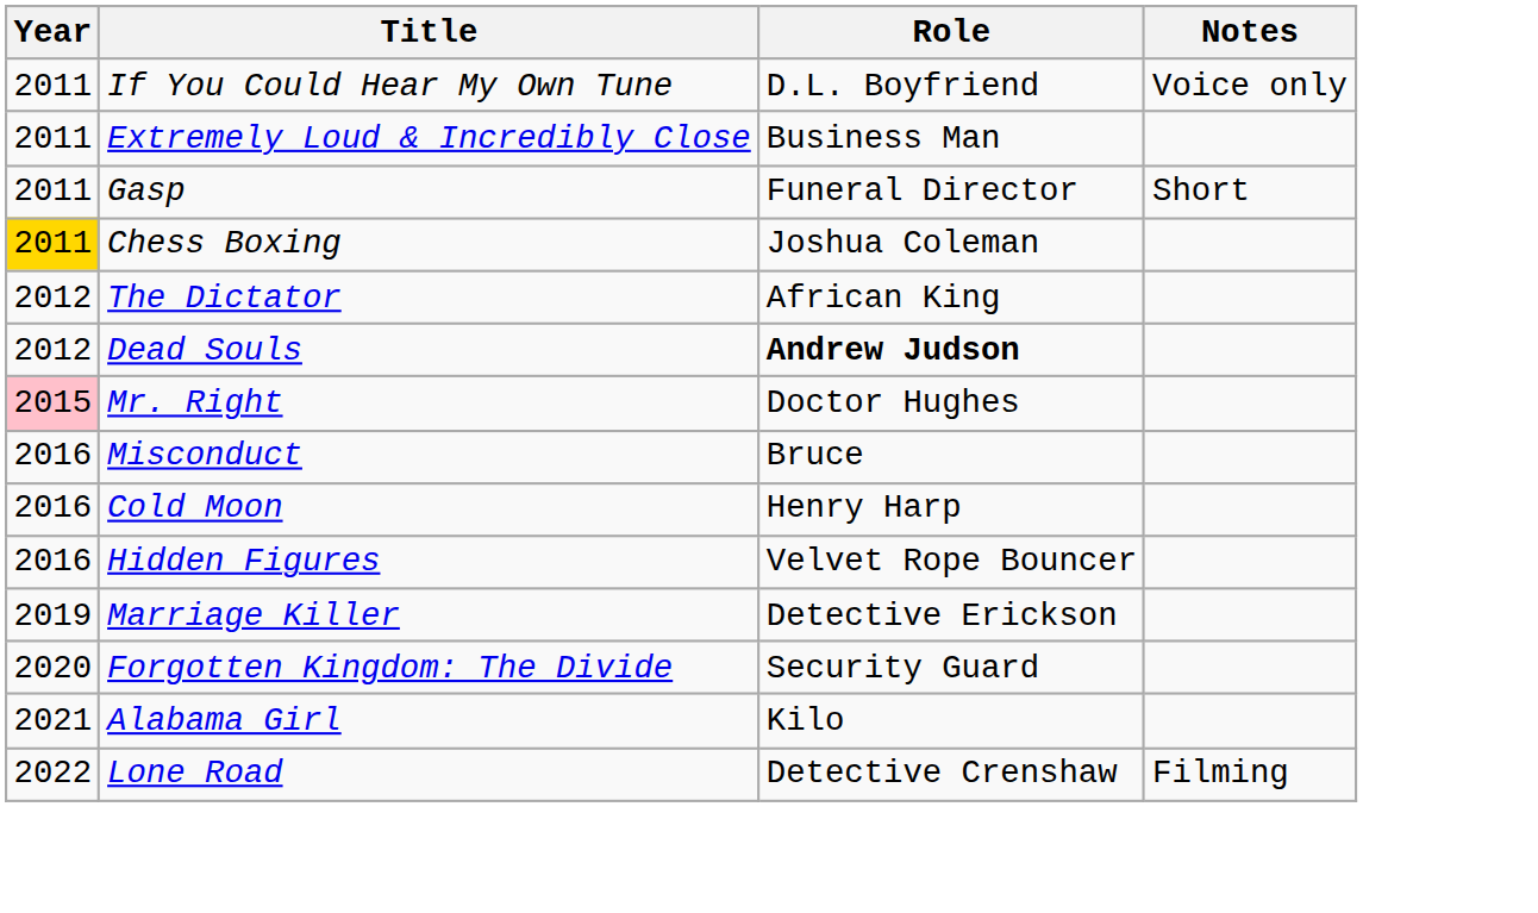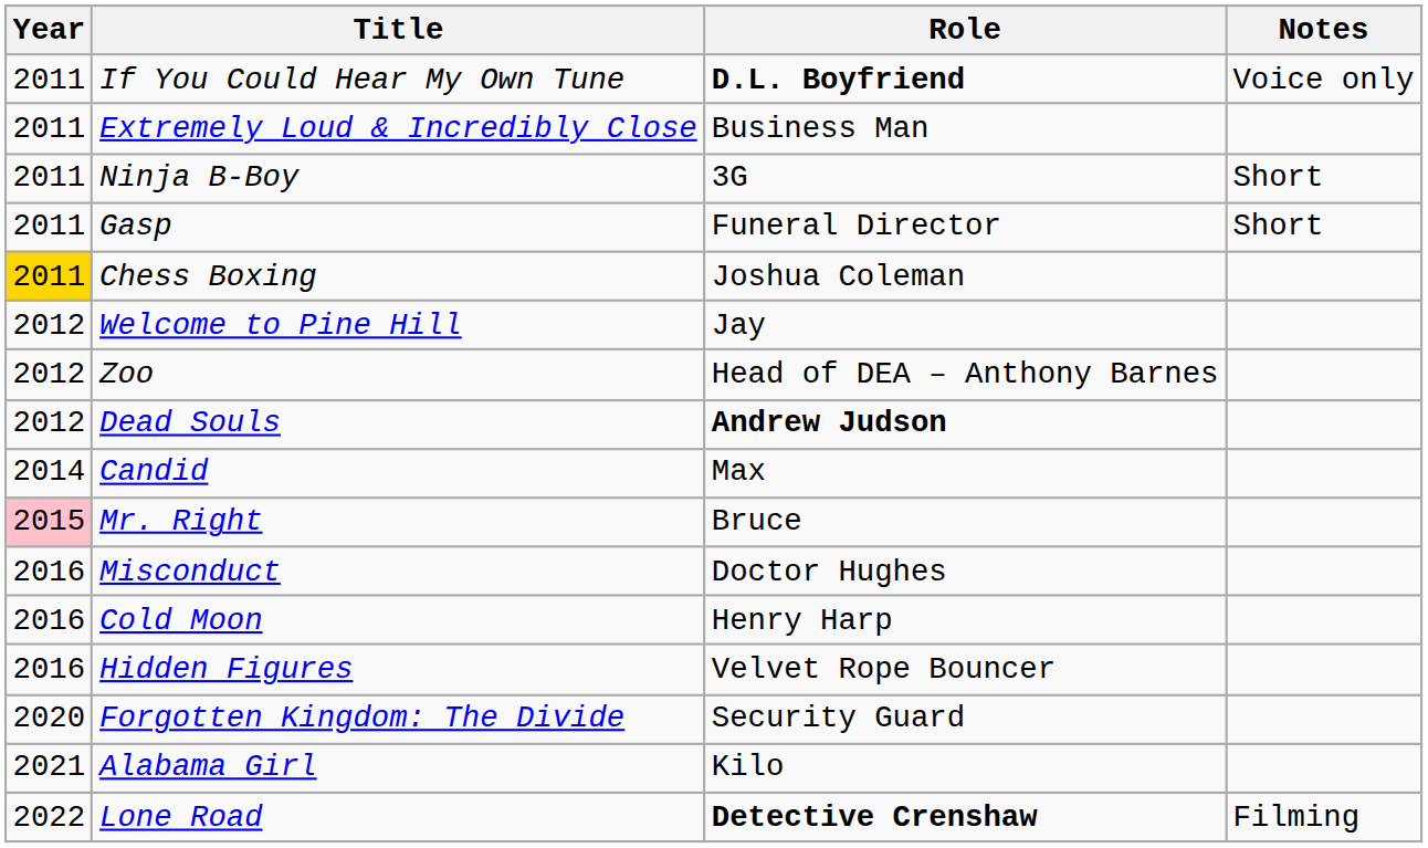 <table class="wikitable sortable plainrowheaders">
 <tr>
 <th>Year</th>
 <th>Title</th>
 <th>Role</th>
 <th class="unsortable">Notes</th>
 </tr>
 <tr>
 <td>2011</td>
 <td><em>If You Could Hear My Own Tune</em></td>
-<td>D.L. Boyfriend</td>
+<td><strong>D.L. Boyfriend</strong></td>
 <td>Voice only</td>
 </tr>
 <tr>
 <td>2011</td>
 <td><em><a href='#'>Extremely Loud & Incredibly Close</a></em></td>
 <td>Business Man</td>
 <td></td>
+</tr>
+<tr>
+<td>2011</td>
+<td><em>Ninja B-Boy</em></td>
+<td>3G</td>
+<td>Short</td>
 </tr>
 <tr>
 <td>2011</td>
 <td><em>Gasp</em></td>
 <td>Funeral Director</td>
 <td>Short</td>
 </tr>
 <tr>
 <td style="background: gold;">2011</td>
 <td><em>Chess Boxing</em></td>
 <td>Joshua Coleman</td>
 <td></td>
 </tr>
 <tr>
 <td>2012</td>
-<td><em><a href='#'>The Dictator</a></em></td>
-<td>African King</td>
+<td><em><a href='#'>Welcome to Pine Hill</a></em></td>
+<td>Jay</td>
+<td></td>
+</tr>
+<tr>
+<td>2012</td>
+<td><em>Zoo</em></td>
+<td>Head of DEA – Anthony Barnes</td>
 <td></td>
 </tr>
 <tr>
 <td>2012</td>
 <td><em><a href='#'>Dead Souls</a></em></td>
 <td><strong>Andrew Judson</strong></td>
 </tr>
 <tr>
+<td>2014</td>
+<td><em><a href='#'>Candid</a></em></td>
+<td>Max</td>
+<td></td>
+</tr>
+<tr>
 <td style="background: pink;">2015</td>
 <td><em><a href='#'>Mr. Right</a></em></td>
-<td>Doctor Hughes</td>
+<td>Bruce</td>
 <td></td>
 </tr>
 <tr>
 <td>2016</td>
 <td><em><a href='#'>Misconduct</a></em></td>
-<td>Bruce</td>
+<td>Doctor Hughes</td>
 <td></td>
 </tr>
 <tr>
 <td>2016</td>
 <td><em><a href='#'>Cold Moon</a></em></td>
 <td>Henry Harp</td>
 <td></td>
 </tr>
 <tr>
 <td>2016</td>
 <td><em><a href='#'>Hidden Figures</a></em></td>
 <td>Velvet Rope Bouncer</td>
-<td></td>
-</tr>
-<tr>
-<td>2019</td>
-<td><em><a href='#'>Marriage Killer</a></em></td>
-<td>Detective Erickson</td>
 <td></td>
 </tr>
 <tr>
 <td>2020</td>
 <td><em><a href='#'>Forgotten Kingdom: The Divide</a></em></td>
 <td>Security Guard</td>
 <td></td>
 </tr>
 <tr>
 <td>2021</td>
 <td><em><a href='#'>Alabama Girl</a></em></td>
 <td>Kilo</td>
 <td></td>
 </tr>
 <tr>
 <td>2022</td>
 <td><em><a href='#'>Lone Road</a></em></td>
-<td>Detective Crenshaw</td>
+<td><strong>Detective Crenshaw</strong></td>
 <td>Filming</td>
 </tr>
 </table>
